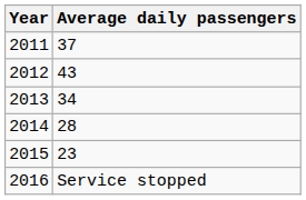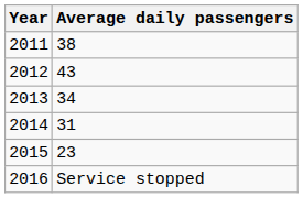 <table class="wikitable">
 <tr>
 <th>Year</th>
 <th>Average daily passengers</th>
 </tr>
 <tr>
 <td>2011</td>
-<td>37</td>
+<td>38</td>
 </tr>
 <tr>
 <td>2012</td>
 <td>43</td>
 </tr>
 <tr>
 <td>2013</td>
 <td>34</td>
 </tr>
 <tr>
 <td>2014</td>
-<td>28</td>
+<td>31</td>
 </tr>
 <tr>
 <td>2015</td>
 <td>23</td>
 </tr>
 <tr>
 <td>2016</td>
 <td>Service stopped</td>
 </tr>
 </table>
